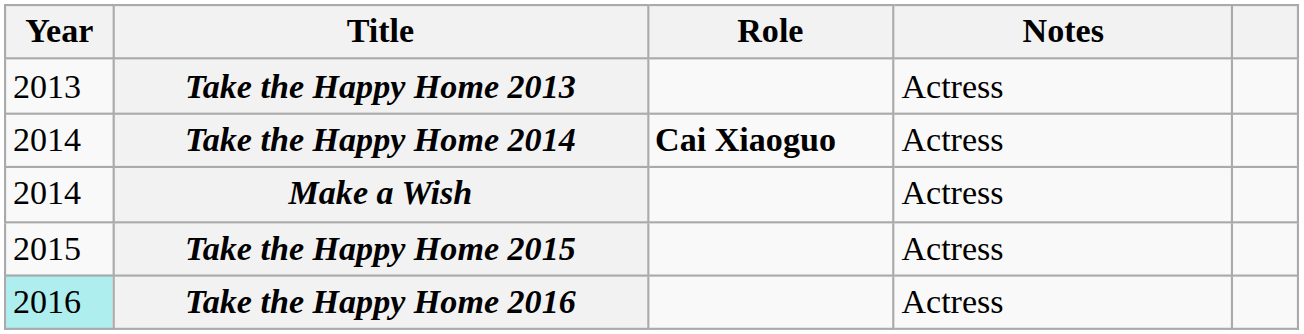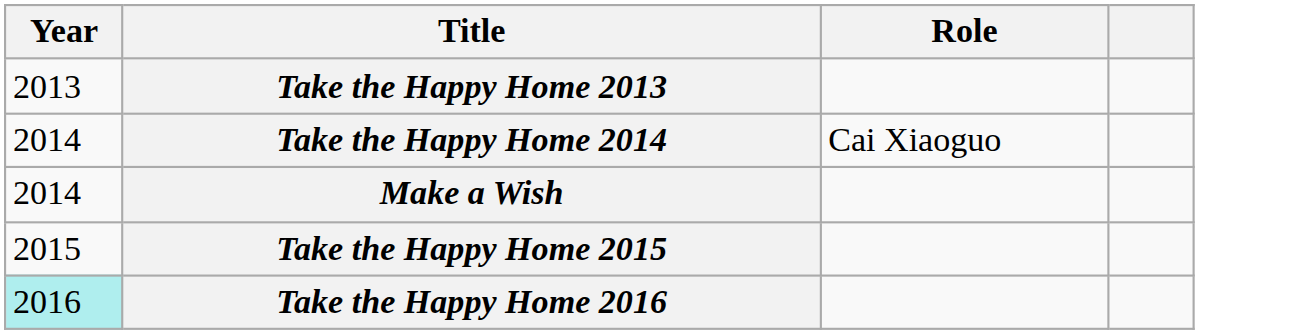 <table class="wikitable sortable plainrowheaders">
 <tr>
 <th scope="col" style="width:3em">Year</th>
 <th scope="col" style="width:20em">Title</th>
 <th scope="col" style="width:8em">Role</th>
-<th scope="col" style="width:12em">Notes</th>
 <th scope="col" style="width:2em" class="unsortable"></th>
 </tr>
 <tr>
 <td>2013</td>
 <th scope="row"><em>Take the Happy Home 2013</em></th>
 <td></td>
-<td>Actress</td>
 <td style="text-align: center;"></td>
 </tr>
 <tr>
 <td>2014</td>
 <th scope="row"><em>Take the Happy Home 2014</em></th>
-<td><strong>Cai Xiaoguo</strong></td>
-<td>Actress</td>
+<td>Cai Xiaoguo</td>
 <td style="text-align: center;"></td>
 </tr>
 <tr>
 <td>2014</td>
 <th scope="row"><em>Make a Wish</em></th>
 <td></td>
-<td>Actress</td>
 <td style="text-align: center;"></td>
 </tr>
 <tr>
 <td>2015</td>
 <th scope="row"><em>Take the Happy Home 2015</em></th>
 <td></td>
-<td>Actress</td>
 <td style="text-align: center;"></td>
 </tr>
 <tr>
 <td style="background: paleturquoise;">2016</td>
 <th scope="row"><em>Take the Happy Home 2016</em></th>
 <td></td>
-<td>Actress</td>
 <td style="text-align: center;"></td>
 </tr>
 </table>
